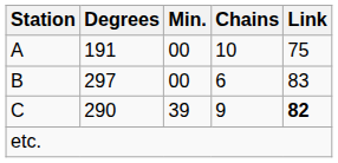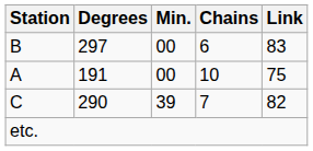 <table class="wikitable" style="margin:auto;">
 <tr>
 <th>Station</th>
 <th>Degrees</th>
 <th>Min.</th>
 <th>Chains</th>
 <th>Link</th>
 </tr>
 <tr>
+<td>B</td>
+<td>297</td>
+<td>00</td>
+<td>6</td>
+<td>83</td>
+</tr>
+<tr>
 <td>A</td>
 <td>191</td>
 <td>00</td>
 <td>10</td>
 <td>75</td>
 </tr>
 <tr>
-<td>B</td>
-<td>297</td>
-<td>00</td>
-<td>6</td>
-<td>83</td>
-</tr>
-<tr>
 <td>C</td>
 <td>290</td>
 <td>39</td>
-<td>9</td>
-<td><strong>82</strong></td>
+<td>7</td>
+<td>82</td>
 </tr>
 <tr>
 <td colspan="5">etc.</td>
 </tr>
 </table>
